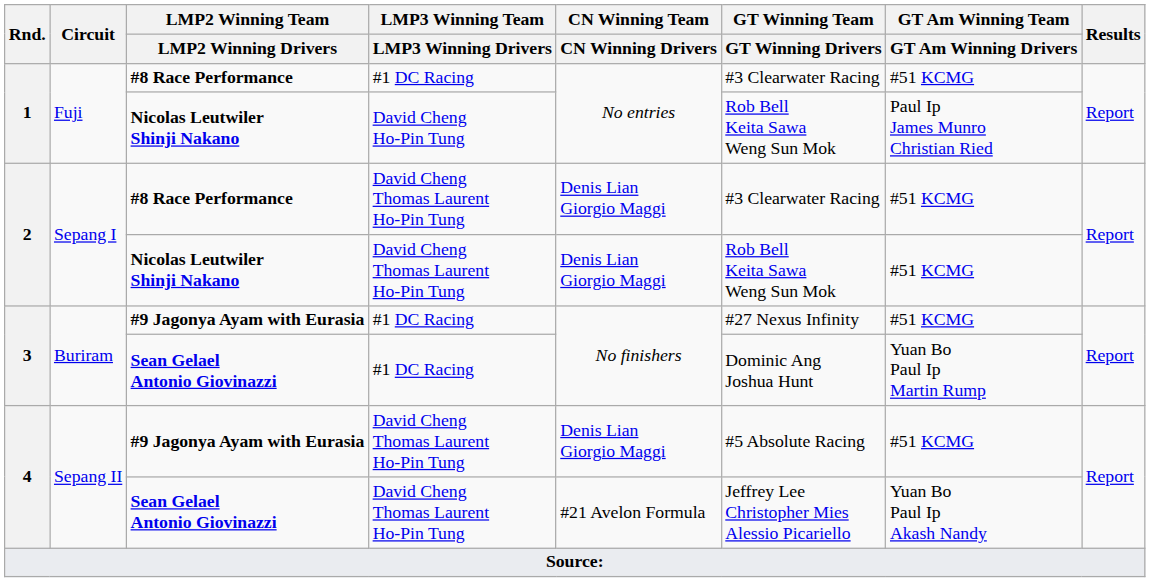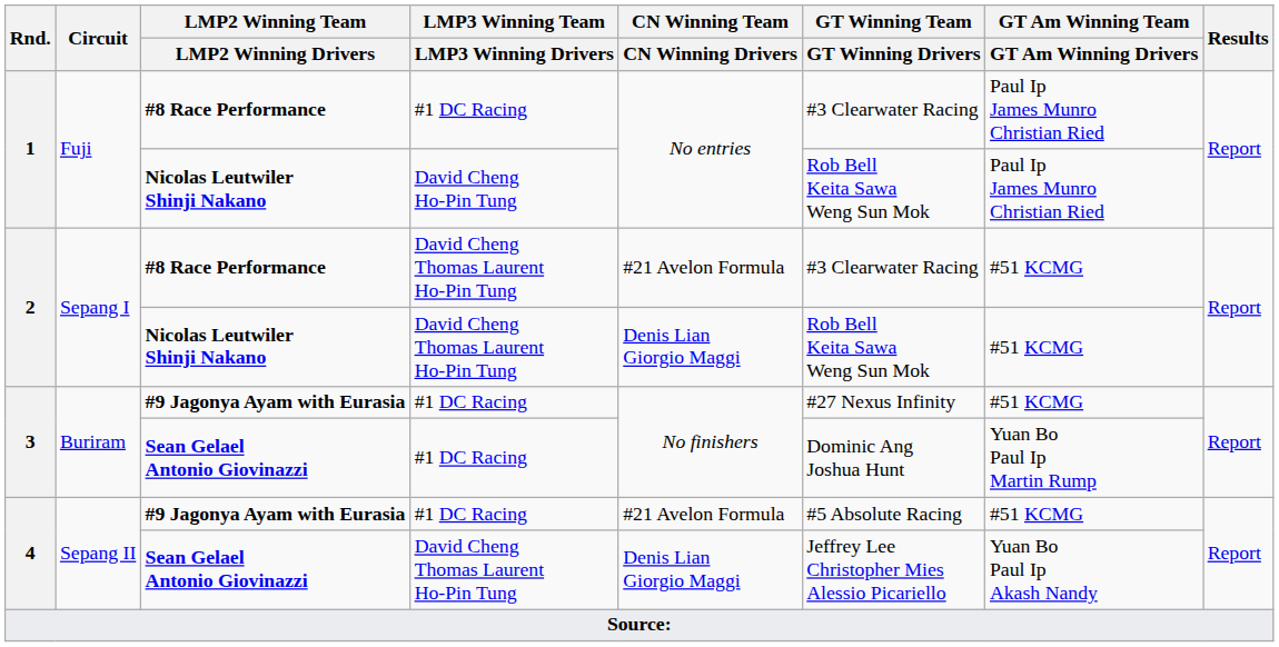 <table class="wikitable" style="font-size: 90%;">
 <tr>
 <th rowspan=2>Rnd.</th>
 <th rowspan=2>Circuit</th>
 <th>LMP2 Winning Team</th>
 <th>LMP3 Winning Team</th>
 <th>CN Winning Team</th>
 <th>GT Winning Team</th>
 <th>GT Am Winning Team</th>
 <th rowspan=2>Results</th>
 </tr>
 <tr>
 <th>LMP2 Winning Drivers</th>
 <th>LMP3 Winning Drivers</th>
 <th>CN Winning Drivers</th>
 <th>GT Winning Drivers</th>
 <th>GT Am Winning Drivers</th>
 </tr>
 <tr>
 <th rowspan=2>1</th>
 <td rowspan=2><a href='#'>Fuji</a></td>
 <td> <strong>#8 Race Performance</strong></td>
 <td> #1 <a href='#'>DC Racing</a></td>
 <td rowspan=2 align=center><em>No entries</em></td>
 <td> #3 Clearwater Racing</td>
-<td> #51 <a href='#'>KCMG</a></td>
+<td> Paul Ip<br> <a href='#'>James Munro</a><br> <a href='#'>Christian Ried</a></td>
 <td rowspan=2><a href='#'>Report</a></td>
 </tr>
 <tr>
 <td> <strong>Nicolas Leutwiler<br> <a href='#'>Shinji Nakano</a></strong></td>
 <td> <a href='#'>David Cheng</a><br> <a href='#'>Ho-Pin Tung</a></td>
 <td> <a href='#'>Rob Bell</a><br> <a href='#'>Keita Sawa</a><br> Weng Sun Mok</td>
 <td> Paul Ip<br> <a href='#'>James Munro</a><br> <a href='#'>Christian Ried</a></td>
 </tr>
 <tr>
 <th rowspan=2>2</th>
 <td rowspan=2><a href='#'>Sepang I</a></td>
 <td> <strong>#8 Race Performance</strong></td>
 <td> <a href='#'>David Cheng</a><br> <a href='#'>Thomas Laurent</a><br> <a href='#'>Ho-Pin Tung</a></td>
-<td> <a href='#'>Denis Lian</a><br> <a href='#'>Giorgio Maggi</a></td>
+<td> #21 Avelon Formula</td>
 <td> #3 Clearwater Racing</td>
 <td> #51 <a href='#'>KCMG</a></td>
 <td rowspan=2><a href='#'>Report</a></td>
 </tr>
 <tr>
 <td> <strong>Nicolas Leutwiler<br> <a href='#'>Shinji Nakano</a></strong></td>
 <td> <a href='#'>David Cheng</a><br> <a href='#'>Thomas Laurent</a><br> <a href='#'>Ho-Pin Tung</a></td>
 <td> <a href='#'>Denis Lian</a><br> <a href='#'>Giorgio Maggi</a></td>
 <td> <a href='#'>Rob Bell</a><br> <a href='#'>Keita Sawa</a><br> Weng Sun Mok</td>
 <td> #51 <a href='#'>KCMG</a></td>
 </tr>
 <tr>
 <th rowspan=2>3</th>
 <td rowspan=2><a href='#'>Buriram</a></td>
 <td> <strong>#9 Jagonya Ayam with Eurasia</strong></td>
 <td> #1 <a href='#'>DC Racing</a></td>
 <td rowspan=2 align=center><em>No finishers</em></td>
 <td> #27 Nexus Infinity</td>
 <td> #51 <a href='#'>KCMG</a></td>
 <td rowspan=2><a href='#'>Report</a></td>
 </tr>
 <tr>
 <td> <strong><a href='#'>Sean Gelael</a><br> <a href='#'>Antonio Giovinazzi</a></strong></td>
 <td> #1 <a href='#'>DC Racing</a></td>
 <td> Dominic Ang<br> Joshua Hunt</td>
 <td> Yuan Bo<br> Paul Ip<br> <a href='#'>Martin Rump</a></td>
 </tr>
 <tr>
 <th rowspan=2>4</th>
 <td rowspan=2><a href='#'>Sepang II</a></td>
 <td> <strong>#9 Jagonya Ayam with Eurasia</strong></td>
-<td> <a href='#'>David Cheng</a><br> <a href='#'>Thomas Laurent</a><br> <a href='#'>Ho-Pin Tung</a></td>
-<td> <a href='#'>Denis Lian</a><br> <a href='#'>Giorgio Maggi</a></td>
+<td> #1 <a href='#'>DC Racing</a></td>
+<td> #21 Avelon Formula</td>
 <td> #5 Absolute Racing</td>
 <td> #51 <a href='#'>KCMG</a></td>
 <td rowspan=2><a href='#'>Report</a></td>
 </tr>
 <tr>
 <td> <strong><a href='#'>Sean Gelael</a><br> <a href='#'>Antonio Giovinazzi</a></strong></td>
 <td> <a href='#'>David Cheng</a><br> <a href='#'>Thomas Laurent</a><br> <a href='#'>Ho-Pin Tung</a></td>
-<td> #21 Avelon Formula</td>
+<td> <a href='#'>Denis Lian</a><br> <a href='#'>Giorgio Maggi</a></td>
 <td> Jeffrey Lee<br> <a href='#'>Christopher Mies</a><br> <a href='#'>Alessio Picariello</a></td>
 <td> Yuan Bo<br> Paul Ip<br> <a href='#'>Akash Nandy</a></td>
 </tr>
 <tr class="sortbottom">
 <td colspan="8" style="background-color:#EAECF0;text-align:center"><strong>Source:</strong></td>
 </tr>
 </table>
